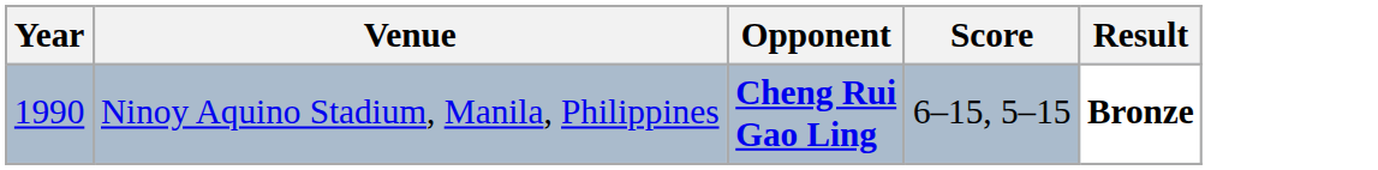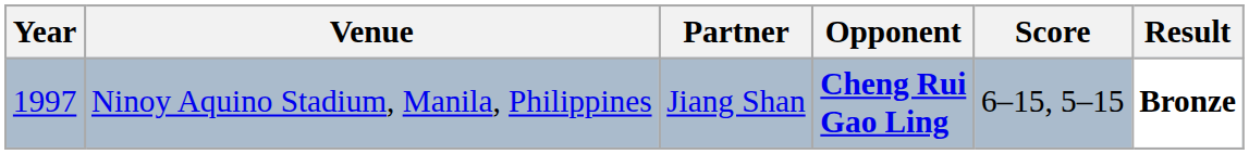 <table class="sortable wikitable" style="font-size: 90%;">
 <tr>
 <th>Year</th>
 <th>Venue</th>
+<th>Partner</th>
 <th>Opponent</th>
 <th>Score</th>
 <th>Result</th>
 </tr>
 <tr style="background:#AABBCC">
-<td align="center"><a href='#'>1990</a></td>
+<td align="center"><a href='#'>1997</a></td>
 <td align="left"><a href='#'>Ninoy Aquino Stadium</a>, <a href='#'>Manila</a>, <a href='#'>Philippines</a></td>
+<td align="left"> <a href='#'>Jiang Shan</a></td>
 <td align="left"><strong> <a href='#'>Cheng Rui</a> <br>  <a href='#'>Gao Ling</a></strong></td>
 <td align="left">6–15, 5–15</td>
 <td style="text-align:left; background:white"> <strong>Bronze</strong></td>
 </tr>
 </table>
